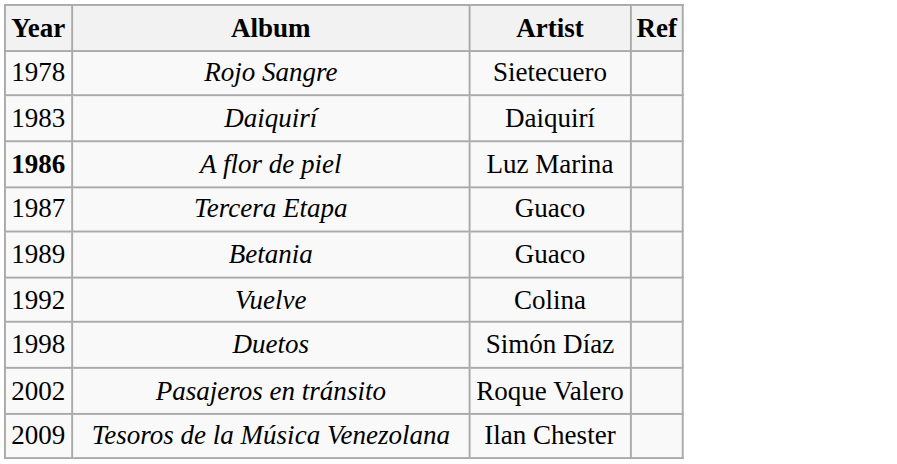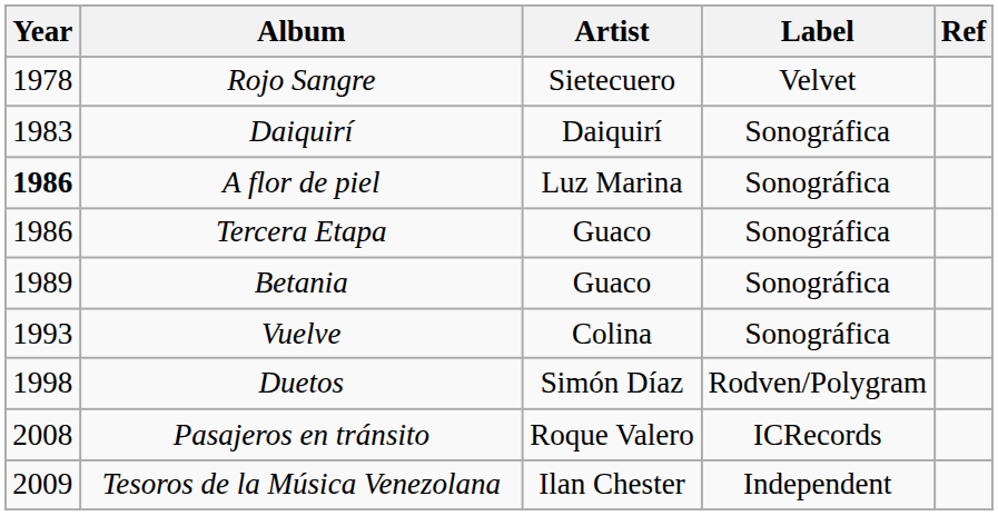 <table class="wikitable" style="font-size:88%;">
 <tr>
 <th>Year</th>
 <th>Album</th>
 <th>Artist</th>
+<th>Label</th>
 <th>Ref</th>
 </tr>
 <tr align=center>
 <td>1978</td>
 <td><em>Rojo Sangre</em></td>
 <td>Sietecuero</td>
+<td>Velvet</td>
 <td></td>
 </tr>
 <tr align=center>
 <td>1983</td>
 <td><em>Daiquirí</em></td>
 <td>Daiquirí</td>
+<td>Sonográfica</td>
 <td></td>
 </tr>
 <tr align=center>
 <td><strong>1986</strong></td>
 <td><em>A flor de piel</em></td>
 <td>Luz Marina</td>
+<td>Sonográfica</td>
 <td></td>
 </tr>
 <tr align=center>
-<td>1987</td>
+<td>1986</td>
 <td><em>Tercera Etapa</em></td>
 <td>Guaco</td>
+<td>Sonográfica</td>
 <td></td>
 </tr>
 <tr align=center>
 <td>1989</td>
 <td><em>Betania</em></td>
 <td>Guaco</td>
+<td>Sonográfica</td>
 <td></td>
 </tr>
 <tr align=center>
-<td>1992</td>
+<td>1993</td>
 <td><em>Vuelve</em></td>
 <td>Colina</td>
+<td>Sonográfica</td>
 <td></td>
 </tr>
 <tr align=center>
 <td>1998</td>
 <td><em>Duetos</em></td>
 <td>Simón Díaz</td>
+<td>Rodven/Polygram</td>
 <td></td>
 </tr>
 <tr align=center>
-<td>2002</td>
+<td>2008</td>
 <td><em>Pasajeros en tránsito</em></td>
 <td>Roque Valero</td>
+<td>ICRecords</td>
 <td></td>
 </tr>
 <tr align=center>
 <td>2009</td>
 <td>  <em>Tesoros de la Música Venezolana</em>  </td>
 <td>Ilan Chester</td>
+<td>Independent</td>
 <td></td>
 </tr>
 </table>
